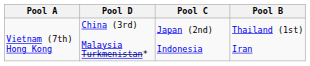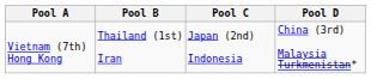 <table class="wikitable">
 <tr>
 <th width=25%>Pool A</th>
+<th width=25%>Pool B</th>
+<th width=25%>Pool C</th>
 <th width=25%>Pool D</th>
-<th width=25%>Pool C</th>
-<th width=25%>Pool B</th>
 </tr>
 <tr>
 <td><br> <a href='#'>Vietnam</a> (7th)<br> <a href='#'>Hong Kong</a></td>
+<td> <a href='#'>Thailand</a> (1st)<br><br> <a href='#'>Iran</a></td>
+<td> <a href='#'>Japan</a> (2nd)<br><br> <a href='#'>Indonesia</a></td>
 <td> <a href='#'>China</a> (3rd)<br><br> <a href='#'>Malaysia</a><br><s> <a href='#'>Turkmenistan</a></s>*</td>
-<td> <a href='#'>Japan</a> (2nd)<br><br> <a href='#'>Indonesia</a></td>
-<td> <a href='#'>Thailand</a> (1st)<br><br> <a href='#'>Iran</a></td>
 </tr>
 </table>
